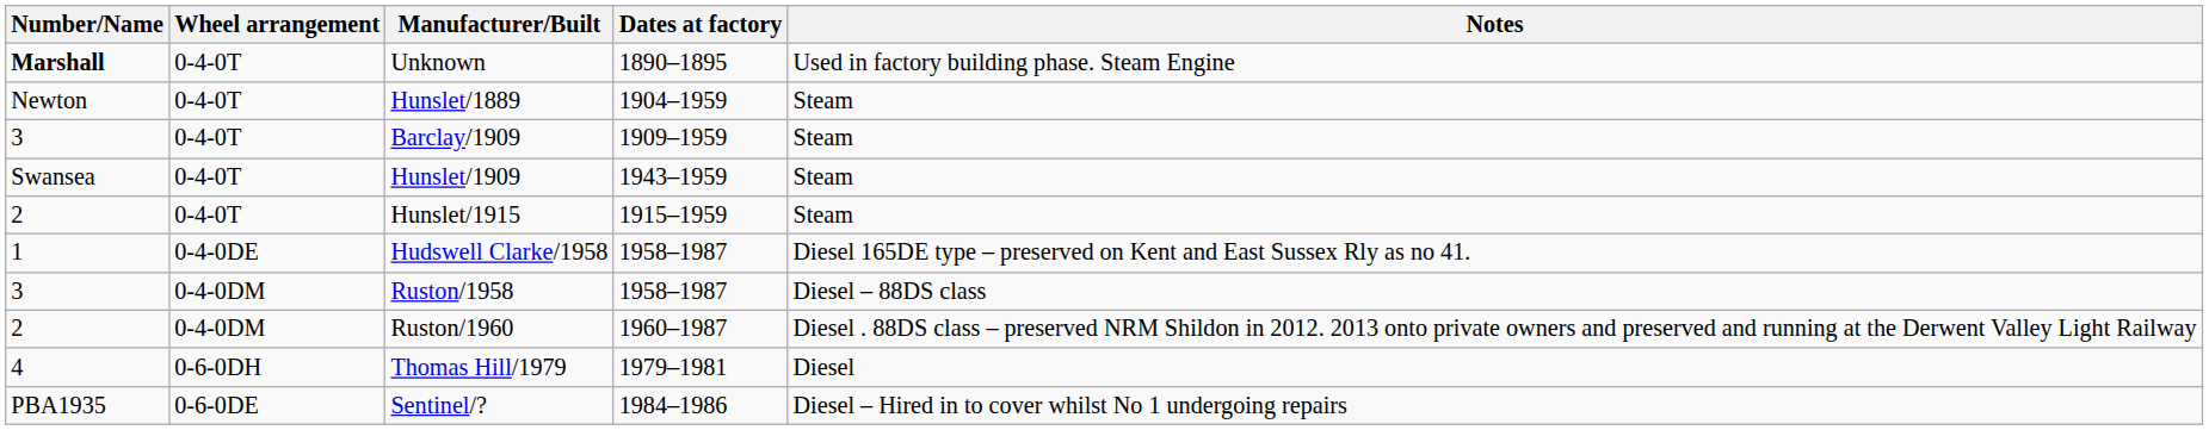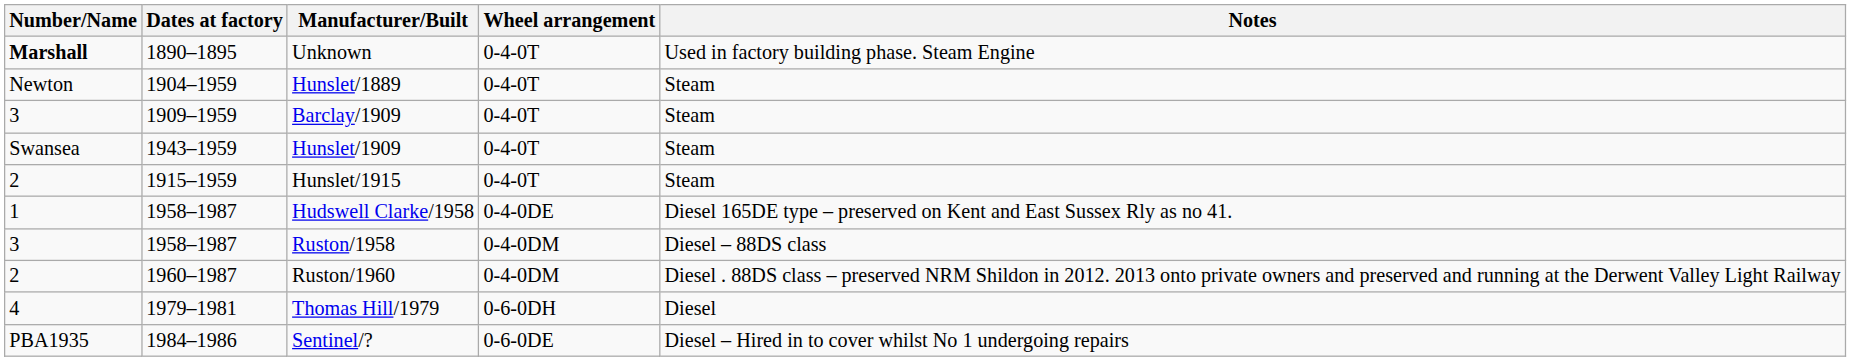 <table class="wikitable">
 <tr>
 <th>Number/Name</th>
+<th>Dates at factory</th>
+<th>Manufacturer/Built</th>
 <th>Wheel arrangement</th>
-<th>Manufacturer/Built</th>
-<th>Dates at factory</th>
 <th>Notes</th>
 </tr>
 <tr>
 <td><strong>Marshall</strong></td>
+<td>1890–1895</td>
+<td>Unknown</td>
 <td>0-4-0T</td>
-<td>Unknown</td>
-<td>1890–1895</td>
 <td>Used in factory building phase. Steam Engine</td>
 </tr>
 <tr>
 <td>Newton</td>
+<td>1904–1959</td>
+<td><a href='#'>Hunslet</a>/1889</td>
 <td>0-4-0T</td>
-<td><a href='#'>Hunslet</a>/1889</td>
-<td>1904–1959</td>
 <td>Steam</td>
 </tr>
 <tr>
 <td>3</td>
+<td>1909–1959</td>
+<td><a href='#'>Barclay</a>/1909</td>
 <td>0-4-0T</td>
-<td><a href='#'>Barclay</a>/1909</td>
-<td>1909–1959</td>
 <td>Steam</td>
 </tr>
 <tr>
 <td>Swansea</td>
+<td>1943–1959</td>
+<td><a href='#'>Hunslet</a>/1909</td>
 <td>0-4-0T</td>
-<td><a href='#'>Hunslet</a>/1909</td>
-<td>1943–1959</td>
 <td>Steam</td>
 </tr>
 <tr>
 <td>2</td>
+<td>1915–1959</td>
+<td>Hunslet/1915</td>
 <td>0-4-0T</td>
-<td>Hunslet/1915</td>
-<td>1915–1959</td>
 <td>Steam</td>
 </tr>
 <tr>
 <td>1</td>
+<td>1958–1987</td>
+<td><a href='#'>Hudswell Clarke</a>/1958</td>
 <td>0-4-0DE</td>
-<td><a href='#'>Hudswell Clarke</a>/1958</td>
-<td>1958–1987</td>
 <td>Diesel 165DE type – preserved on Kent and East Sussex Rly as no 41.</td>
 </tr>
 <tr>
 <td>3</td>
+<td>1958–1987</td>
+<td><a href='#'>Ruston</a>/1958</td>
 <td>0-4-0DM</td>
-<td><a href='#'>Ruston</a>/1958</td>
-<td>1958–1987</td>
 <td>Diesel – 88DS class</td>
 </tr>
 <tr>
 <td>2</td>
+<td>1960–1987</td>
+<td>Ruston/1960</td>
 <td>0-4-0DM</td>
-<td>Ruston/1960</td>
-<td>1960–1987</td>
 <td>Diesel . 88DS class – preserved NRM Shildon in 2012. 2013 onto private owners and preserved and running at the Derwent Valley Light Railway</td>
 </tr>
 <tr>
 <td>4</td>
+<td>1979–1981</td>
+<td><a href='#'>Thomas Hill</a>/1979</td>
 <td>0-6-0DH</td>
-<td><a href='#'>Thomas Hill</a>/1979</td>
-<td>1979–1981</td>
 <td>Diesel</td>
 </tr>
 <tr>
 <td>PBA1935</td>
+<td>1984–1986</td>
+<td><a href='#'>Sentinel</a>/?</td>
 <td>0-6-0DE</td>
-<td><a href='#'>Sentinel</a>/?</td>
-<td>1984–1986</td>
 <td>Diesel – Hired in to cover whilst No 1 undergoing repairs</td>
 </tr>
 </table>
